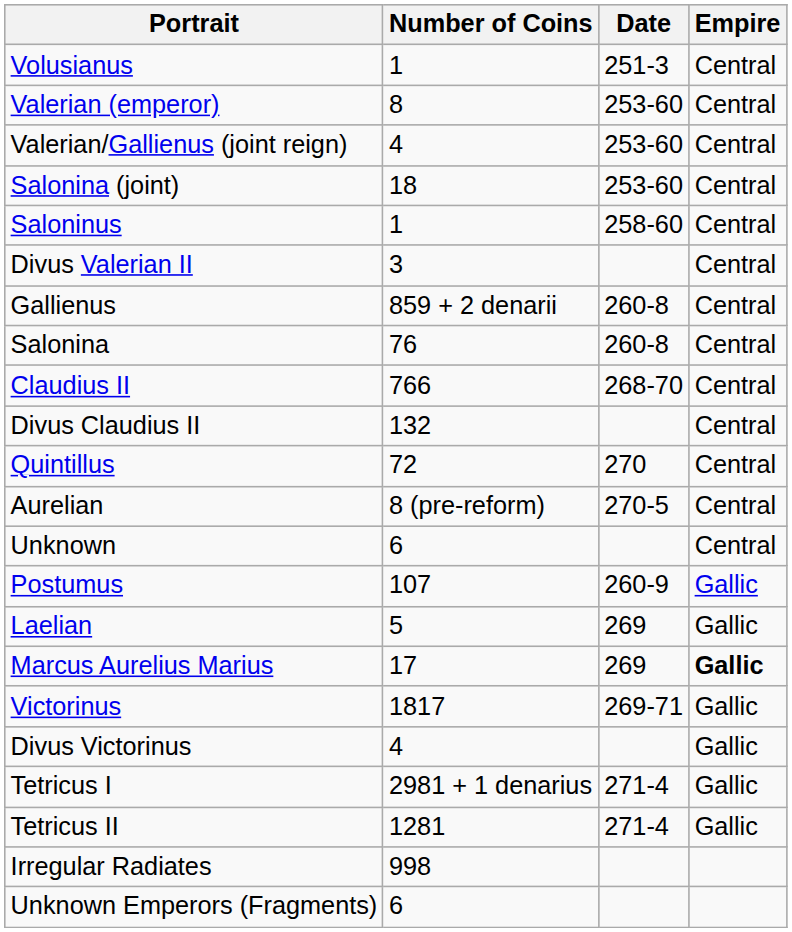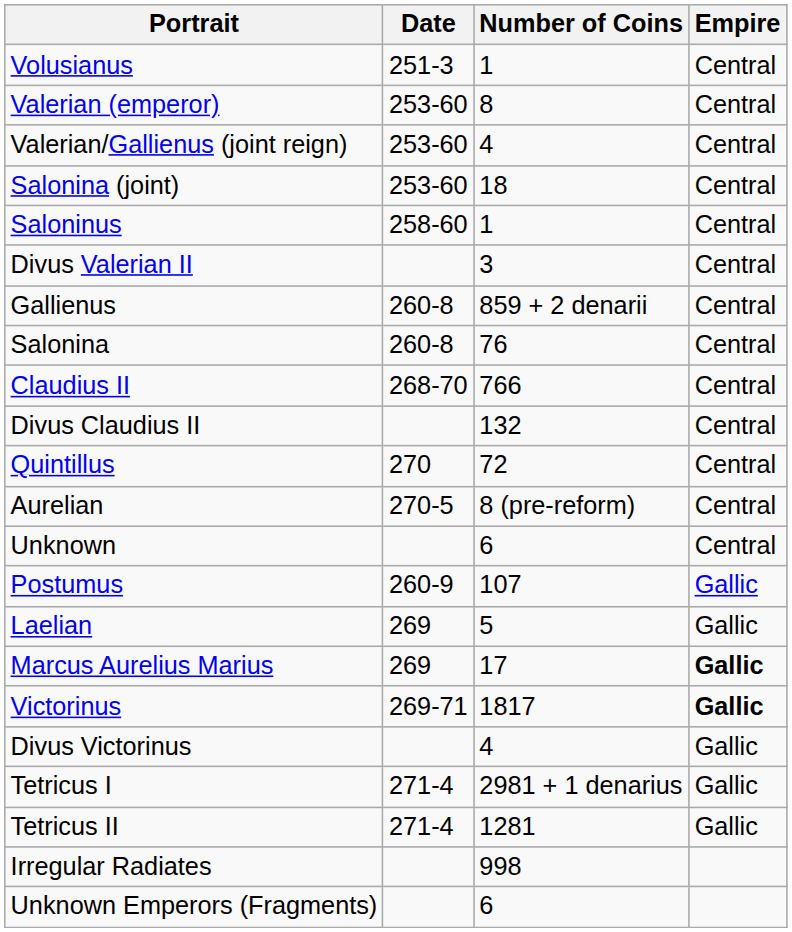 <table class="wikitable sortable">
 <tr>
 <th>Portrait</th>
+<th>Date</th>
 <th>Number of Coins</th>
-<th>Date</th>
 <th>Empire</th>
 </tr>
 <tr>
 <td><a href='#'>Volusianus</a></td>
+<td>251-3</td>
 <td>1</td>
-<td>251-3</td>
 <td>Central</td>
 </tr>
 <tr>
 <td><a href='#'>Valerian (emperor)</a></td>
+<td>253-60</td>
 <td>8</td>
-<td>253-60</td>
 <td>Central</td>
 </tr>
 <tr>
 <td>Valerian/<a href='#'>Gallienus</a> (joint reign)</td>
+<td>253-60</td>
 <td>4</td>
-<td>253-60</td>
 <td>Central</td>
 </tr>
 <tr>
 <td><a href='#'>Salonina</a> (joint)</td>
+<td>253-60</td>
 <td>18</td>
-<td>253-60</td>
 <td>Central</td>
 </tr>
 <tr>
 <td><a href='#'>Saloninus</a></td>
+<td>258-60</td>
 <td>1</td>
-<td>258-60</td>
 <td>Central</td>
 </tr>
 <tr>
 <td>Divus <a href='#'>Valerian II</a></td>
+<td></td>
 <td>3</td>
-<td></td>
 <td>Central</td>
 </tr>
 <tr>
 <td>Gallienus</td>
+<td>260-8</td>
 <td>859 + 2 denarii</td>
-<td>260-8</td>
 <td>Central</td>
 </tr>
 <tr>
 <td>Salonina</td>
+<td>260-8</td>
 <td>76</td>
-<td>260-8</td>
 <td>Central</td>
 </tr>
 <tr>
 <td><a href='#'>Claudius II</a></td>
+<td>268-70</td>
 <td>766</td>
-<td>268-70</td>
 <td>Central</td>
 </tr>
 <tr>
 <td>Divus Claudius II</td>
+<td></td>
 <td>132</td>
-<td></td>
 <td>Central</td>
 </tr>
 <tr>
 <td><a href='#'>Quintillus</a></td>
+<td>270</td>
 <td>72</td>
-<td>270</td>
 <td>Central</td>
 </tr>
 <tr>
 <td>Aurelian</td>
+<td>270-5</td>
 <td>8 (pre-reform)</td>
-<td>270-5</td>
 <td>Central</td>
 </tr>
 <tr>
 <td>Unknown</td>
+<td></td>
 <td>6</td>
-<td></td>
 <td>Central</td>
 </tr>
 <tr>
 <td><a href='#'>Postumus</a></td>
+<td>260-9</td>
 <td>107</td>
-<td>260-9</td>
 <td><a href='#'>Gallic</a></td>
 </tr>
 <tr>
 <td><a href='#'>Laelian</a></td>
+<td>269</td>
 <td>5</td>
-<td>269</td>
 <td>Gallic</td>
 </tr>
 <tr>
 <td><a href='#'>Marcus Aurelius Marius</a></td>
+<td>269</td>
 <td>17</td>
-<td>269</td>
 <td><strong>Gallic</strong></td>
 </tr>
 <tr>
 <td><a href='#'>Victorinus</a></td>
+<td>269-71</td>
 <td>1817</td>
-<td>269-71</td>
-<td>Gallic</td>
+<td><strong>Gallic</strong></td>
 </tr>
 <tr>
 <td>Divus Victorinus</td>
+<td></td>
 <td>4</td>
-<td></td>
 <td>Gallic</td>
 </tr>
 <tr>
 <td>Tetricus I</td>
+<td>271-4</td>
 <td>2981 + 1 denarius</td>
-<td>271-4</td>
 <td>Gallic</td>
 </tr>
 <tr>
 <td>Tetricus II</td>
+<td>271-4</td>
 <td>1281</td>
-<td>271-4</td>
 <td>Gallic</td>
 </tr>
 <tr>
 <td>Irregular Radiates</td>
+<td></td>
 <td>998</td>
-<td></td>
 <td></td>
 </tr>
 <tr>
 <td>Unknown Emperors (Fragments)</td>
+<td></td>
 <td>6</td>
-<td></td>
 <td></td>
 </tr>
 </table>
